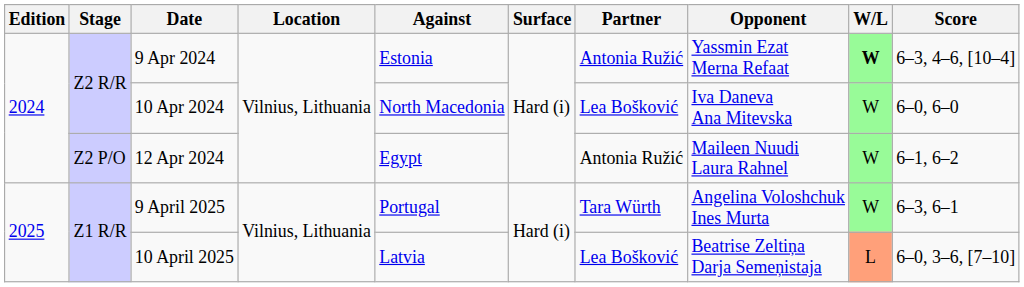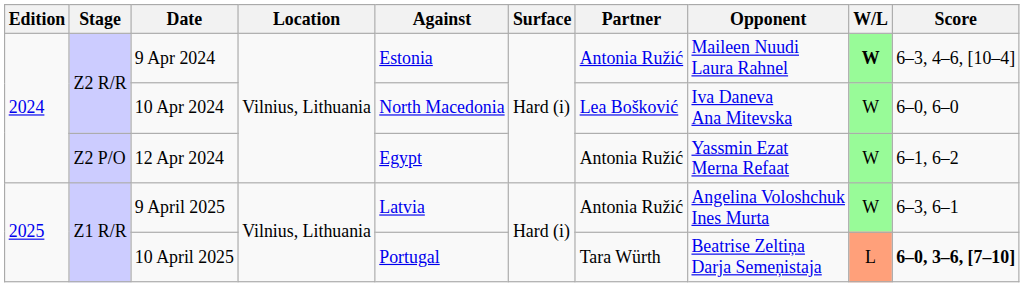 <table class=wikitable style=font-size:97%>
 <tr>
 <th>Edition</th>
 <th>Stage</th>
 <th>Date</th>
 <th>Location</th>
 <th>Against</th>
 <th>Surface</th>
 <th>Partner</th>
 <th>Opponent</th>
 <th>W/L</th>
 <th>Score</th>
 </tr>
 <tr>
 <td rowspan="3"><a href='#'>2024</a></td>
 <td style="background:#ccf;" rowspan="2">Z2 R/R</td>
 <td>9 Apr 2024</td>
 <td rowspan="3">Vilnius, Lithuania</td>
 <td> <a href='#'>Estonia</a></td>
 <td rowspan="3">Hard (i)</td>
 <td><a href='#'>Antonia Ružić</a></td>
-<td><a href='#'>Yassmin Ezat</a><br><a href='#'>Merna Refaat</a></td>
+<td><a href='#'>Maileen Nuudi</a><br><a href='#'>Laura Rahnel</a></td>
 <td style="text-align:center; background:#98fb98;"><strong>W</strong></td>
 <td>6–3, 4–6, [10–4]</td>
 </tr>
 <tr>
 <td>10 Apr 2024</td>
 <td> <a href='#'>North Macedonia</a></td>
 <td><a href='#'>Lea Bošković</a></td>
 <td><a href='#'>Iva Daneva</a><br><a href='#'>Ana Mitevska</a></td>
 <td style="text-align:center; background:#98fb98;">W</td>
 <td>6–0, 6–0</td>
 </tr>
 <tr>
 <td style="background:#ccf;">Z2 P/O</td>
 <td>12 Apr 2024</td>
 <td> <a href='#'>Egypt</a></td>
 <td>Antonia Ružić</td>
-<td><a href='#'>Maileen Nuudi</a><br><a href='#'>Laura Rahnel</a></td>
+<td><a href='#'>Yassmin Ezat</a><br><a href='#'>Merna Refaat</a></td>
 <td style="text-align:center; background:#98fb98;">W</td>
 <td>6–1, 6–2</td>
 </tr>
 <tr>
 <td rowspan="2"><a href='#'>2025</a></td>
 <td style="background:#ccf;" rowspan="2">Z1 R/R</td>
 <td>9 April 2025</td>
 <td rowspan="2">Vilnius, Lithuania</td>
-<td> <a href='#'>Portugal</a></td>
+<td> <a href='#'>Latvia</a></td>
 <td rowspan="2">Hard (i)</td>
-<td><a href='#'>Tara Würth</a></td>
+<td>Antonia Ružić</td>
 <td><a href='#'>Angelina Voloshchuk</a><br><a href='#'>Ines Murta</a></td>
 <td style="text-align:center; background:#98fb98;">W</td>
 <td>6–3, 6–1</td>
 </tr>
 <tr>
 <td>10 April 2025</td>
-<td> <a href='#'>Latvia</a></td>
-<td><a href='#'>Lea Bošković</a></td>
+<td> <a href='#'>Portugal</a></td>
+<td>Tara Würth</td>
 <td><a href='#'>Beatrise Zeltiņa</a><br><a href='#'>Darja Semeņistaja</a></td>
 <td style="text-align:center; background:#ffa07a;">L</td>
-<td>6–0, 3–6, [7–10]</td>
+<td><strong>6–0, 3–6, [7–10]</strong></td>
 </tr>
 </table>
